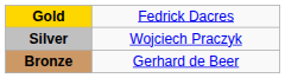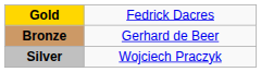 <table class="wikitable" style=" text-align:center; " width="35%">
 <tr>
 <td style="background:gold"><strong>Gold</strong></td>
 <td><a href='#'>Fedrick Dacres</a><br><small></small></td>
 </tr>
 <tr>
+<td style="background:#cc9966"><strong>Bronze</strong></td>
+<td><a href='#'>Gerhard de Beer</a><br><small></small></td>
+</tr>
+<tr>
 <td style="background:silver"><strong>Silver</strong></td>
 <td><a href='#'>Wojciech Praczyk</a><br><small></small></td>
 </tr>
-<tr>
-<td style="background:#cc9966"><strong>Bronze</strong></td>
-<td><a href='#'>Gerhard de Beer</a><br><small></small></td>
-</tr>
 </table>
